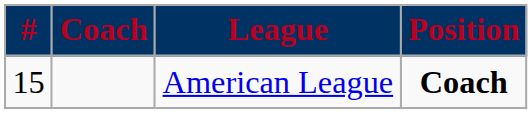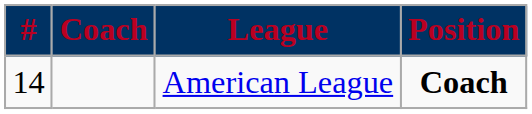 <table class="wikitable">
 <tr>
 <th style="background:#003263;color:#BA0021">#</th>
 <th style="background:#003263;color:#BA0021">Coach</th>
 <th style="background:#003263;color:#BA0021">League</th>
 <th style="background:#003263;color:#BA0021">Position</th>
 </tr>
 <tr align="center">
-<td>15</td>
+<td>14</td>
 <td></td>
 <td><a href='#'>American League</a></td>
 <td><strong>Coach</strong></td>
 </tr>
 </table>
